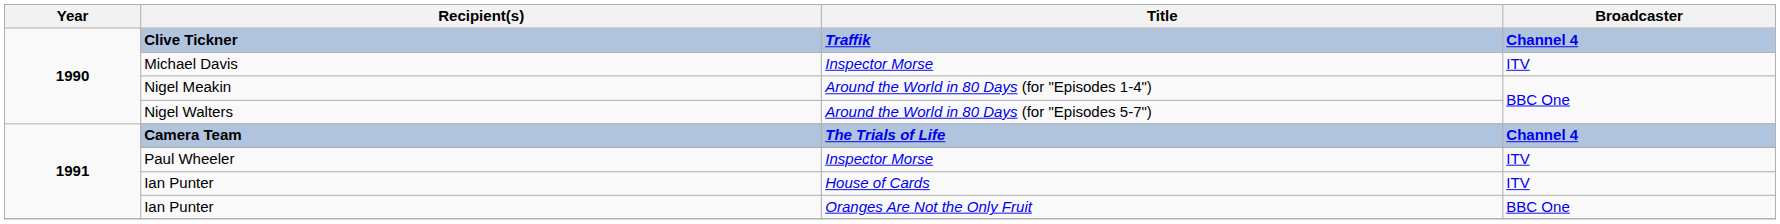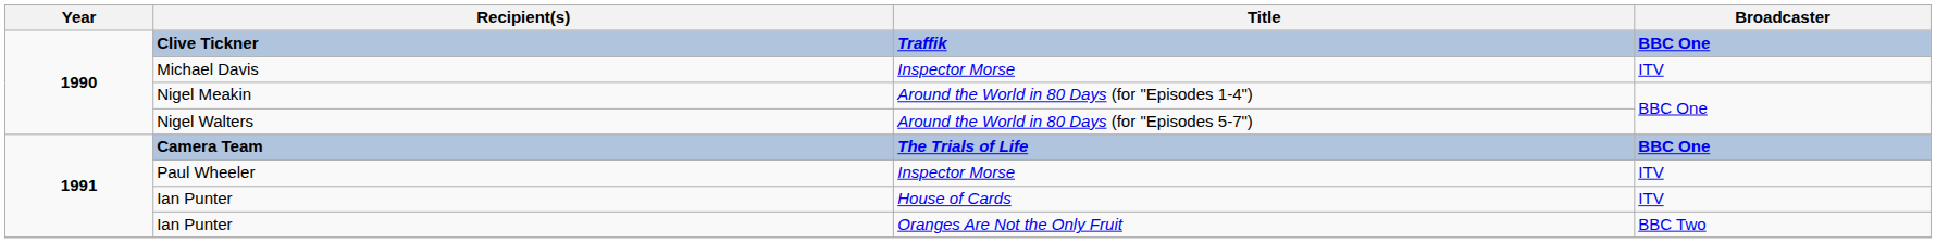 <table class="wikitable" width="95%">
 <tr>
 <th width=5%>Year</th>
 <th width=25%><strong>Recipient(s)</strong></th>
 <th width=25%>Title</th>
 <th width=10%><strong>Broadcaster</strong></th>
 </tr>
 <tr>
 <td rowspan="4" style="text-align:center;"><strong>1990</strong></td>
 <td style="background:#B0C4DE;"><strong>Clive Tickner</strong></td>
 <td style="background:#B0C4DE;"><strong><em><a href='#'>Traffik</a></em></strong></td>
-<td style="background:#B0C4DE;"><strong><a href='#'>Channel 4</a></strong></td>
+<td style="background:#B0C4DE;"><strong><a href='#'>BBC One</a></strong></td>
 </tr>
 <tr>
 <td>Michael Davis</td>
 <td><em><a href='#'>Inspector Morse</a></em></td>
 <td><a href='#'>ITV</a></td>
 </tr>
 <tr>
 <td>Nigel Meakin</td>
 <td><em><a href='#'>Around the World in 80 Days</a></em> (for "Episodes 1-4")</td>
 <td rowspan="2"><a href='#'>BBC One</a></td>
 </tr>
 <tr>
 <td>Nigel Walters</td>
 <td><em><a href='#'>Around the World in 80 Days</a></em> (for "Episodes 5-7")</td>
 </tr>
 <tr>
 <td rowspan="4" style="text-align:center;"><strong>1991</strong></td>
 <td style="background:#B0C4DE;"><strong>Camera Team</strong></td>
 <td style="background:#B0C4DE;"><strong><em><a href='#'>The Trials of Life</a></em></strong></td>
-<td style="background:#B0C4DE;"><strong><a href='#'>Channel 4</a></strong></td>
+<td style="background:#B0C4DE;"><strong><a href='#'>BBC One</a></strong></td>
 </tr>
 <tr>
 <td>Paul Wheeler</td>
 <td><em><a href='#'>Inspector Morse</a></em></td>
 <td><a href='#'>ITV</a></td>
 </tr>
 <tr>
 <td>Ian Punter</td>
 <td><em><a href='#'>House of Cards</a></em></td>
 <td><a href='#'>ITV</a></td>
 </tr>
 <tr>
 <td>Ian Punter</td>
 <td><em><a href='#'>Oranges Are Not the Only Fruit</a></em></td>
-<td><a href='#'>BBC One</a></td>
+<td><a href='#'>BBC Two</a></td>
 </tr>
 <tr>
 </tr>
 </table>
